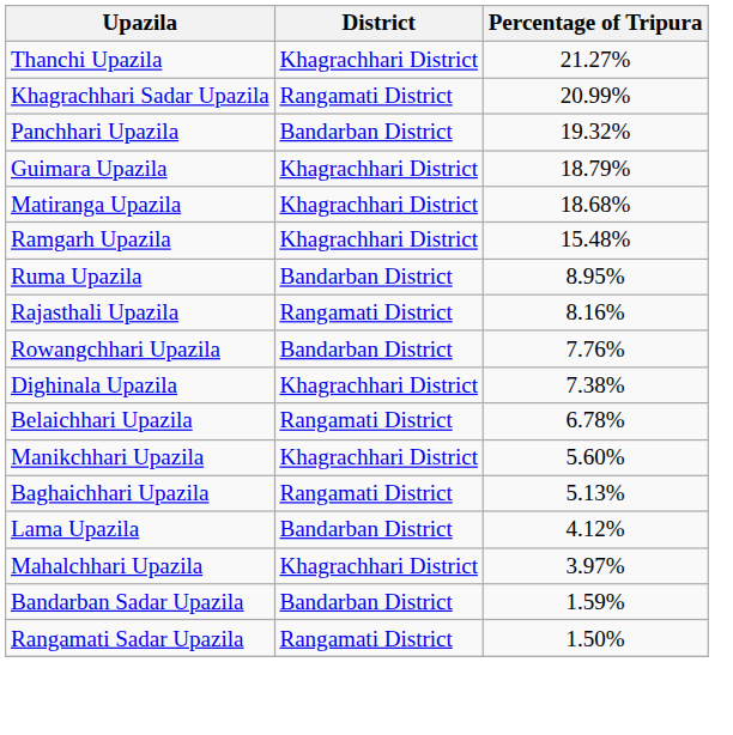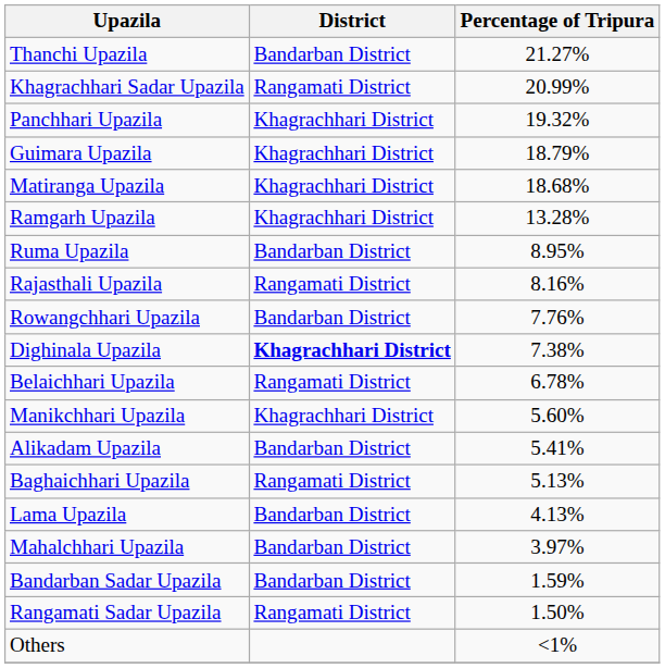 <table class="wikitable sortable static-row-numbers static-row-header-text defaultleft col2right hover-highlight">
 <tr>
 <th>Upazila</th>
 <th>District</th>
 <th>Percentage of Tripura </th>
 </tr>
 <tr>
 <td><a href='#'>Thanchi Upazila</a></td>
-<td><a href='#'>Khagrachhari District</a></td>
+<td><a href='#'>Bandarban District</a></td>
 <td align=center>21.27%</td>
 </tr>
 <tr>
 <td><a href='#'>Khagrachhari Sadar Upazila</a></td>
 <td><a href='#'>Rangamati District</a></td>
 <td align=center>20.99%</td>
 </tr>
 <tr>
 <td><a href='#'>Panchhari Upazila</a></td>
-<td><a href='#'>Bandarban District</a></td>
+<td><a href='#'>Khagrachhari District</a></td>
 <td align=center>19.32%</td>
 </tr>
 <tr>
 <td><a href='#'>Guimara Upazila</a></td>
 <td><a href='#'>Khagrachhari District</a></td>
 <td align=center>18.79%</td>
 </tr>
 <tr>
 <td><a href='#'>Matiranga Upazila</a></td>
 <td><a href='#'>Khagrachhari District</a></td>
 <td align='center'>18.68%</td>
 </tr>
 <tr>
 <td><a href='#'>Ramgarh Upazila</a></td>
 <td><a href='#'>Khagrachhari District</a></td>
-<td align=center>15.48%</td>
+<td align=center>13.28%</td>
 </tr>
 <tr>
 <td><a href='#'>Ruma Upazila</a></td>
 <td><a href='#'>Bandarban District</a></td>
 <td align=center>8.95%</td>
 </tr>
 <tr>
 <td><a href='#'>Rajasthali Upazila</a></td>
 <td><a href='#'>Rangamati District</a></td>
 <td align=center>8.16%</td>
 </tr>
 <tr>
 <td><a href='#'>Rowangchhari Upazila</a></td>
 <td><a href='#'>Bandarban District</a></td>
 <td align=center>7.76%</td>
 </tr>
 <tr>
 <td><a href='#'>Dighinala Upazila</a></td>
-<td><a href='#'>Khagrachhari District</a></td>
+<td><strong><a href='#'>Khagrachhari District</a></strong></td>
 <td align=center>7.38%</td>
 </tr>
 <tr>
 <td><a href='#'>Belaichhari Upazila</a></td>
 <td><a href='#'>Rangamati District</a></td>
 <td align=center>6.78%</td>
 </tr>
 <tr>
 <td><a href='#'>Manikchhari Upazila</a></td>
 <td><a href='#'>Khagrachhari District</a></td>
 <td align=center>5.60%</td>
 </tr>
 <tr>
+<td><a href='#'>Alikadam Upazila</a></td>
+<td><a href='#'>Bandarban District</a></td>
+<td align=center>5.41%</td>
+</tr>
+<tr>
 <td><a href='#'>Baghaichhari Upazila</a></td>
 <td><a href='#'>Rangamati District</a></td>
 <td align=center>5.13%</td>
 </tr>
 <tr>
 <td><a href='#'>Lama Upazila</a></td>
 <td><a href='#'>Bandarban District</a></td>
-<td align=center>4.12%</td>
+<td align=center>4.13%</td>
 </tr>
 <tr>
 <td><a href='#'>Mahalchhari Upazila</a></td>
-<td><a href='#'>Khagrachhari District</a></td>
+<td><a href='#'>Bandarban District</a></td>
 <td align=center>3.97%</td>
 </tr>
 <tr>
 <td><a href='#'>Bandarban Sadar Upazila</a></td>
 <td><a href='#'>Bandarban District</a></td>
 <td align=center>1.59%</td>
 </tr>
 <tr>
 <td><a href='#'>Rangamati Sadar Upazila</a></td>
 <td><a href='#'>Rangamati District</a></td>
 <td align=center>1.50%</td>
 </tr>
 <tr>
+<td>Others</td>
+<td></td>
+<td align=center><1%</td>
+</tr>
+<tr>
 </tr>
 </table>
